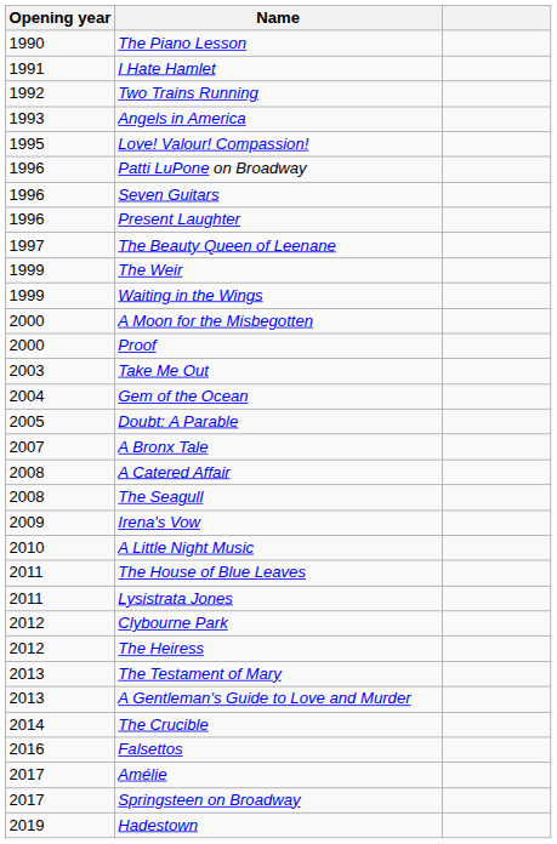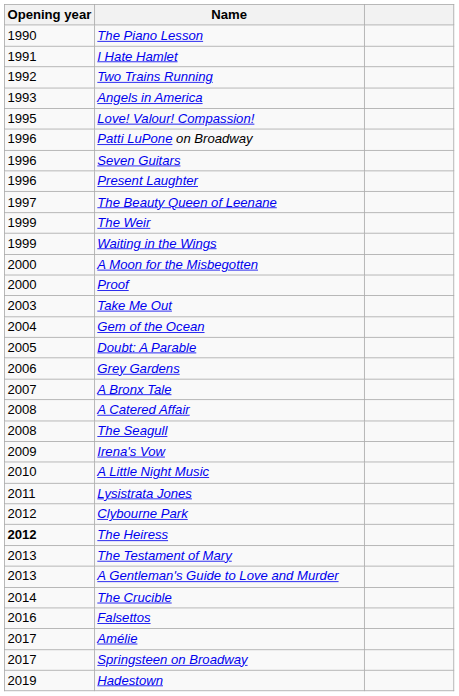 <table class="wikitable sortable collapsible">
 <tr>
 <th width=20% scope="col">Opening year</th>
 <th width=60% scope="col">Name</th>
 <th width=20% scope="col" class="unsortable"></th>
 </tr>
 <tr>
 <td>1990</td>
 <td><em><a href='#'>The Piano Lesson</a></em></td>
 <td></td>
 </tr>
 <tr>
 <td>1991</td>
 <td><em><a href='#'>I Hate Hamlet</a></em></td>
 <td></td>
 </tr>
 <tr>
 <td>1992</td>
 <td><em><a href='#'>Two Trains Running</a></em></td>
 <td></td>
 </tr>
 <tr>
 <td>1993</td>
 <td><em><a href='#'>Angels in America</a></em></td>
 <td></td>
 </tr>
 <tr>
 <td>1995</td>
 <td><em><a href='#'>Love! Valour! Compassion!</a></em></td>
 <td></td>
 </tr>
 <tr>
 <td>1996</td>
 <td><em><a href='#'>Patti LuPone</a> on Broadway</em></td>
 </tr>
 <tr>
 <td>1996</td>
 <td><em><a href='#'>Seven Guitars</a></em></td>
 <td></td>
 </tr>
 <tr>
 <td>1996</td>
 <td><em><a href='#'>Present Laughter</a></em></td>
 <td></td>
 </tr>
 <tr>
 <td>1997</td>
 <td><em><a href='#'>The Beauty Queen of Leenane</a></em></td>
 <td></td>
 </tr>
 <tr>
 <td>1999</td>
 <td><em><a href='#'>The Weir</a></em></td>
 <td></td>
 </tr>
 <tr>
 <td>1999</td>
 <td><em><a href='#'>Waiting in the Wings</a></em></td>
 <td></td>
 </tr>
 <tr>
 <td>2000</td>
 <td><em><a href='#'>A Moon for the Misbegotten</a></em></td>
 <td></td>
 </tr>
 <tr>
 <td>2000</td>
 <td><em><a href='#'>Proof</a></em></td>
 <td></td>
 </tr>
 <tr>
 <td>2003</td>
 <td><em><a href='#'>Take Me Out</a></em></td>
 <td></td>
 </tr>
 <tr>
 <td>2004</td>
 <td><em><a href='#'>Gem of the Ocean</a></em></td>
 <td></td>
 </tr>
 <tr>
 <td>2005</td>
 <td><em><a href='#'>Doubt: A Parable</a></em></td>
 <td></td>
 </tr>
 <tr>
+<td>2006</td>
+<td><em><a href='#'>Grey Gardens</a></em></td>
+<td></td>
+</tr>
+<tr>
 <td>2007</td>
 <td><em><a href='#'>A Bronx Tale</a></em></td>
 <td></td>
 </tr>
 <tr>
 <td>2008</td>
 <td><em><a href='#'>A Catered Affair</a></em></td>
 <td></td>
 </tr>
 <tr>
 <td>2008</td>
 <td><em><a href='#'>The Seagull</a></em></td>
 <td></td>
 </tr>
 <tr>
 <td>2009</td>
 <td><em><a href='#'>Irena's Vow</a></em></td>
 <td></td>
 </tr>
 <tr>
 <td>2010</td>
 <td><em><a href='#'>A Little Night Music</a></em></td>
 <td></td>
 </tr>
 <tr>
 <td>2011</td>
-<td><em><a href='#'>The House of Blue Leaves</a></em></td>
-<td></td>
-</tr>
-<tr>
-<td>2011</td>
 <td><em><a href='#'>Lysistrata Jones</a></em></td>
 <td></td>
 </tr>
 <tr>
 <td>2012</td>
 <td><em><a href='#'>Clybourne Park</a></em></td>
 <td></td>
 </tr>
 <tr>
-<td>2012</td>
+<td><strong>2012</strong></td>
 <td><em><a href='#'>The Heiress</a></em></td>
 <td></td>
 </tr>
 <tr>
 <td>2013</td>
 <td><em><a href='#'>The Testament of Mary</a></em></td>
 <td></td>
 </tr>
 <tr>
 <td>2013</td>
 <td><em><a href='#'>A Gentleman's Guide to Love and Murder</a></em></td>
 <td></td>
 </tr>
 <tr>
 <td>2014</td>
 <td><em><a href='#'>The Crucible</a></em></td>
 <td></td>
 </tr>
 <tr>
 <td>2016</td>
 <td><em><a href='#'>Falsettos</a></em></td>
 <td></td>
 </tr>
 <tr>
 <td>2017</td>
 <td><em><a href='#'>Amélie</a></em></td>
 <td></td>
 </tr>
 <tr>
 <td>2017</td>
 <td><em><a href='#'>Springsteen on Broadway</a></em></td>
 <td></td>
 </tr>
 <tr>
 <td>2019</td>
 <td><em><a href='#'>Hadestown</a></em></td>
 <td></td>
 </tr>
 </table>
